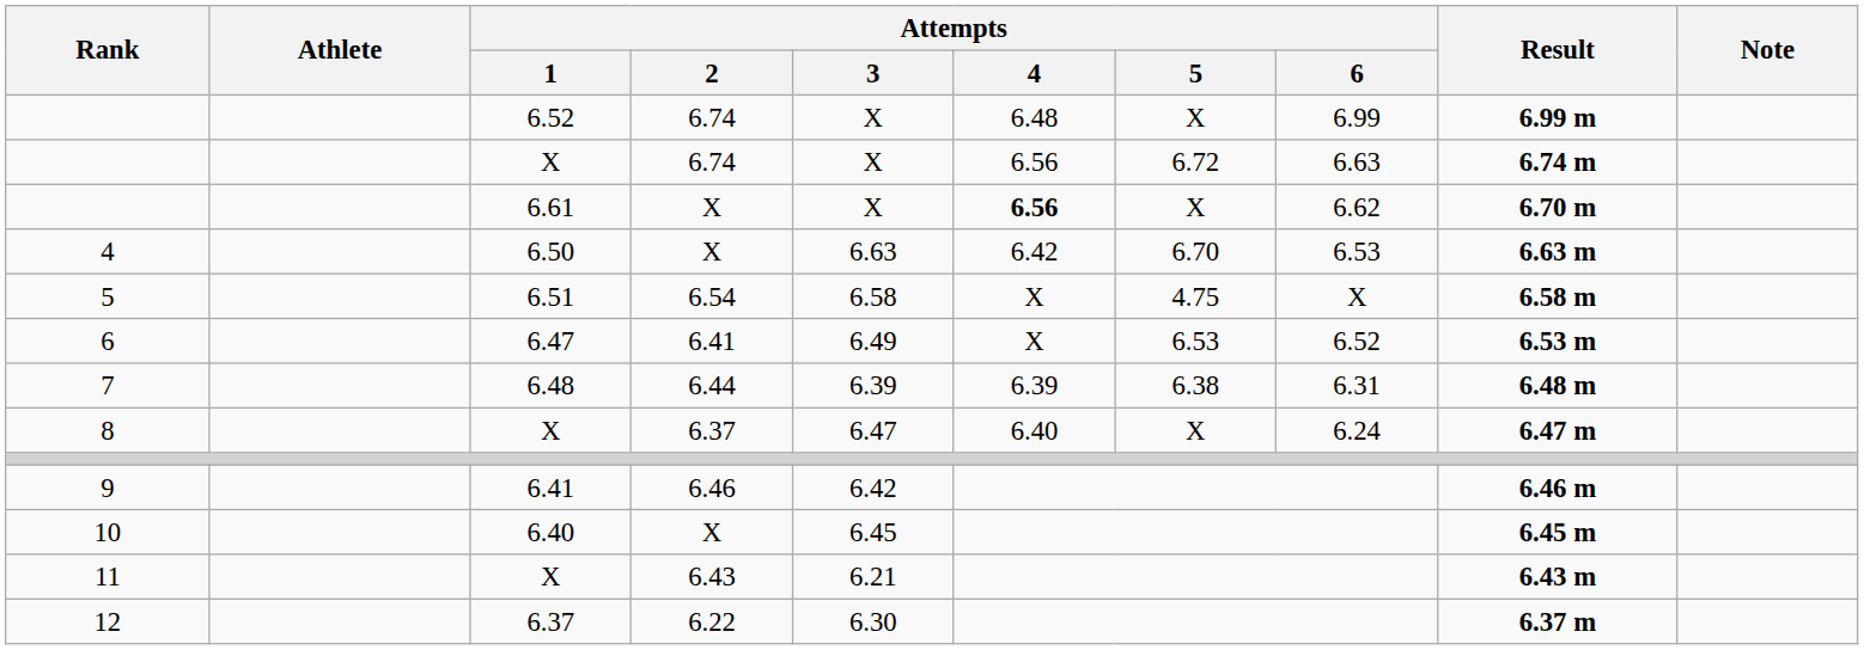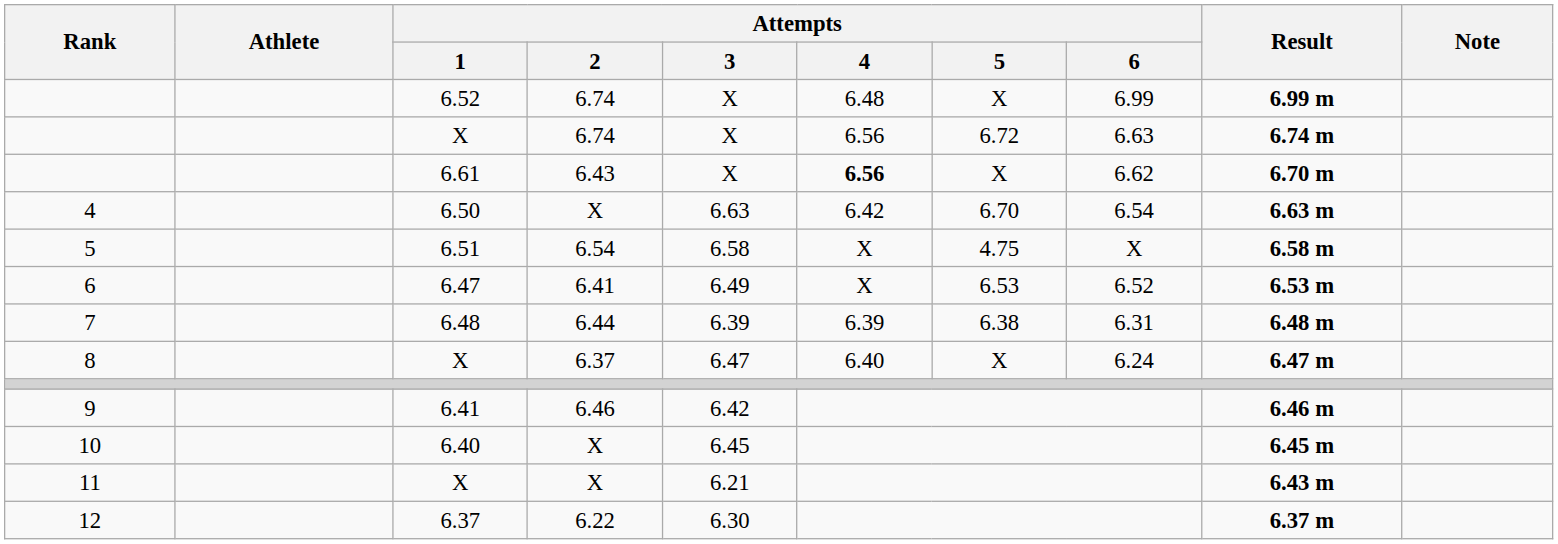 <table class="wikitable" style=" text-align:center; font-size:110%;" width="95%">
 <tr>
 <th rowspan="2">Rank</th>
 <th rowspan="2">Athlete</th>
 <th colspan="6">Attempts</th>
 <th rowspan="2">Result</th>
 <th rowspan="2">Note</th>
 </tr>
 <tr>
 <th>1</th>
 <th>2</th>
 <th>3</th>
 <th>4</th>
 <th>5</th>
 <th>6</th>
 </tr>
 <tr>
 <td></td>
 <td align=left></td>
 <td>6.52</td>
 <td>6.74</td>
 <td>X</td>
 <td>6.48</td>
 <td>X</td>
 <td>6.99</td>
 <td><strong>6.99 m </strong></td>
 <td></td>
 </tr>
 <tr>
 <td></td>
 <td align=left></td>
 <td>X</td>
 <td>6.74</td>
 <td>X</td>
 <td>6.56</td>
 <td>6.72</td>
 <td>6.63</td>
 <td><strong>6.74 m </strong></td>
 <td></td>
 </tr>
 <tr>
 <td></td>
 <td align=left></td>
 <td>6.61</td>
-<td>X</td>
+<td>6.43</td>
 <td>X</td>
 <td><strong>6.56</strong></td>
 <td>X</td>
 <td>6.62</td>
 <td><strong>6.70 m </strong></td>
 <td></td>
 </tr>
 <tr>
 <td>4</td>
 <td align=left></td>
 <td>6.50</td>
 <td>X</td>
 <td>6.63</td>
 <td>6.42</td>
 <td>6.70</td>
-<td>6.53</td>
+<td>6.54</td>
 <td><strong>6.63 m </strong></td>
 <td></td>
 </tr>
 <tr>
 <td>5</td>
 <td align=left></td>
 <td>6.51</td>
 <td>6.54</td>
 <td>6.58</td>
 <td>X</td>
 <td>4.75</td>
 <td>X</td>
 <td><strong>6.58 m </strong></td>
 <td></td>
 </tr>
 <tr>
 <td>6</td>
 <td align=left></td>
 <td>6.47</td>
 <td>6.41</td>
 <td>6.49</td>
 <td>X</td>
 <td>6.53</td>
 <td>6.52</td>
 <td><strong>6.53 m </strong></td>
 <td></td>
 </tr>
 <tr>
 <td>7</td>
 <td align=left></td>
 <td>6.48</td>
 <td>6.44</td>
 <td>6.39</td>
 <td>6.39</td>
 <td>6.38</td>
 <td>6.31</td>
 <td><strong>6.48 m </strong></td>
 <td></td>
 </tr>
 <tr>
 <td>8</td>
 <td align=left></td>
 <td>X</td>
 <td>6.37</td>
 <td>6.47</td>
 <td>6.40</td>
 <td>X</td>
 <td>6.24</td>
 <td><strong>6.47 m </strong></td>
 <td></td>
 </tr>
 <tr>
 <td colspan=10 bgcolor=lightgray></td>
 </tr>
 <tr>
 <td>9</td>
 <td align=left></td>
 <td>6.41</td>
 <td>6.46</td>
 <td>6.42</td>
 <td colspan=3></td>
 <td><strong>6.46 m </strong></td>
 <td></td>
 </tr>
 <tr>
 <td>10</td>
 <td align=left></td>
 <td>6.40</td>
 <td>X</td>
 <td>6.45</td>
 <td colspan=3></td>
 <td><strong>6.45 m </strong></td>
 <td></td>
 </tr>
 <tr>
 <td>11</td>
 <td align=left></td>
 <td>X</td>
-<td>6.43</td>
+<td>X</td>
 <td>6.21</td>
 <td colspan=3></td>
 <td><strong>6.43 m </strong></td>
 <td></td>
 </tr>
 <tr>
 <td>12</td>
 <td align=left></td>
 <td>6.37</td>
 <td>6.22</td>
 <td>6.30</td>
 <td colspan=3></td>
 <td><strong>6.37 m </strong></td>
 <td></td>
 </tr>
 </table>
